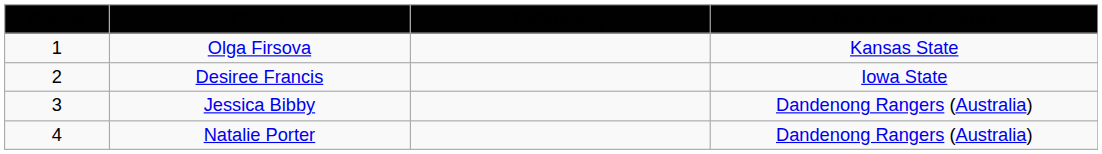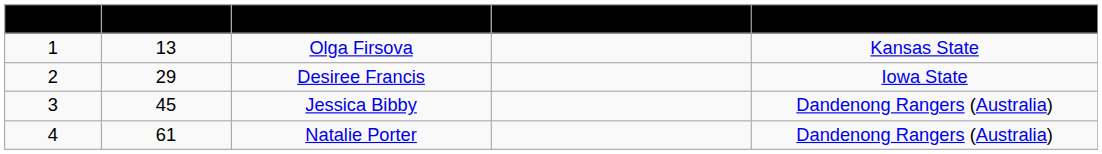 <table class="wikitable" style="text-align:center; width:60em">
 <tr>
 <th style="background: #010101" width="2%"><span>Round</span></th>
+<th style="background: #010101" width="5%"><span>Pick</span></th>
 <th style="background: #010101" width="10%"><span>Player</span></th>
 <th style="background: #010101" width="10%"><span>Nationality</span></th>
 <th style="background: #010101" width="10%"><span>School/Team/Country</span></th>
 </tr>
 <tr>
 <td>1</td>
+<td>13</td>
 <td><a href='#'>Olga Firsova</a></td>
 <td></td>
 <td><a href='#'>Kansas State</a></td>
 </tr>
 <tr>
 <td>2</td>
+<td>29</td>
 <td><a href='#'>Desiree Francis</a></td>
 <td></td>
 <td><a href='#'>Iowa State</a></td>
 </tr>
 <tr>
 <td>3</td>
+<td>45</td>
 <td><a href='#'>Jessica Bibby</a></td>
 <td></td>
 <td><a href='#'>Dandenong Rangers</a> (<a href='#'>Australia</a>)</td>
 </tr>
 <tr>
 <td>4</td>
+<td>61</td>
 <td><a href='#'>Natalie Porter</a></td>
 <td></td>
 <td><a href='#'>Dandenong Rangers</a> (<a href='#'>Australia</a>)</td>
 </tr>
 </table>
